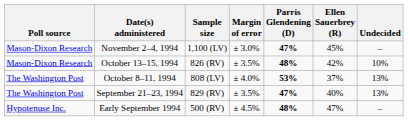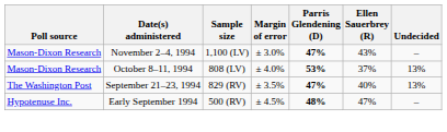 <table class="wikitable" style="font-size:90%;text-align:center;">
 <tr valign=bottom>
 <th>Poll source</th>
 <th>Date(s)<br>administered</th>
 <th>Sample<br>size</th>
 <th>Margin<br>of error</th>
 <th style="width:60px;">Parris<br>Glendening (D)</th>
 <th style="width:60px;">Ellen<br>Sauerbrey (R)</th>
 <th>Undecided</th>
 </tr>
 <tr>
 <td align=left><a href='#'>Mason-Dixon Research</a></td>
 <td>November 2–4, 1994</td>
 <td>1,100 (LV)</td>
 <td>± 3.0%</td>
 <td><strong>47%</strong></td>
-<td>45%</td>
+<td>43%</td>
 <td>–</td>
 </tr>
 <tr>
 <td align=left><a href='#'>Mason-Dixon Research</a></td>
-<td>October 13–15, 1994</td>
-<td>826 (RV)</td>
-<td>± 3.5%</td>
-<td><strong>48%</strong></td>
-<td>42%</td>
-<td>10%</td>
-</tr>
-<tr>
-<td align=left><a href='#'>The Washington Post</a></td>
 <td>October 8–11, 1994</td>
 <td>808 (LV)</td>
 <td>± 4.0%</td>
 <td><strong>53%</strong></td>
 <td>37%</td>
 <td>13%</td>
 </tr>
 <tr>
 <td align=left><a href='#'>The Washington Post</a></td>
 <td>September 21–23, 1994</td>
 <td>829 (RV)</td>
 <td>± 3.5%</td>
 <td><strong>47%</strong></td>
 <td>40%</td>
 <td>13%</td>
 </tr>
 <tr>
 <td align=left><a href='#'>Hypotenuse Inc.</a></td>
 <td>Early September 1994</td>
 <td>500 (RV)</td>
 <td>± 4.5%</td>
 <td><strong>48%</strong></td>
 <td>47%</td>
 <td>–</td>
 </tr>
 </table>
